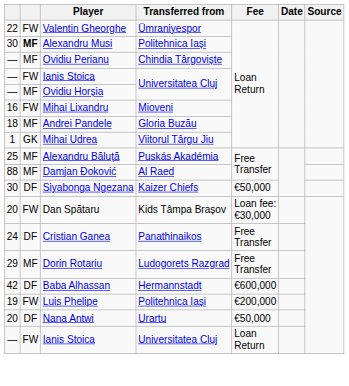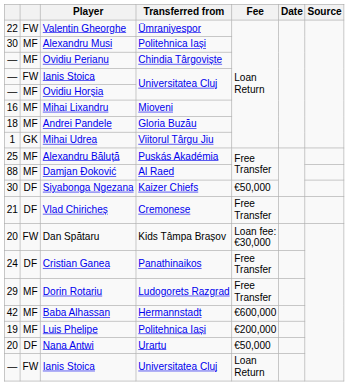 <table class="wikitable plainrowheaders sortable">
 <tr>
 <th></th>
 <th></th>
 <th scope=col><strong>Player</strong></th>
 <th><strong>Transferred from</strong></th>
 <th !scope=col; style="width: 65px;"><strong>Fee</strong></th>
 <th scope=col><strong>Date</strong></th>
 <th scope=col><strong>Source</strong></th>
 </tr>
 <tr>
 <td align=center>22</td>
 <td align=center data-sort-value="FW">FW</td>
 <td> <a href='#'>Valentin Gheorghe</a></td>
 <td> <a href='#'>Ümraniyespor</a></td>
 <td rowspan=8>Loan Return</td>
 <td rowspan=8></td>
 </tr>
 <tr>
 <td align=center>30</td>
-<td align=center data-sort-value="MF"><strong>MF</strong></td>
+<td align=center data-sort-value="MF">MF</td>
 <td> <a href='#'>Alexandru Musi</a></td>
 <td> <a href='#'>Politehnica Iași</a></td>
 </tr>
 <tr>
 <td align=center>—</td>
 <td align=center data-sort-value="MF">MF</td>
 <td> <a href='#'>Ovidiu Perianu</a></td>
 <td> <a href='#'>Chindia Târgoviște</a></td>
 </tr>
 <tr>
 <td align=center>—</td>
 <td align=center data-sort-value="FW">FW</td>
 <td> <a href='#'>Ianis Stoica</a></td>
 <td rowspan=2> <a href='#'>Universitatea Cluj</a></td>
 </tr>
 <tr>
 <td align=center>—</td>
 <td align=center data-sort-value="MF">MF</td>
 <td> <a href='#'>Ovidiu Horșia</a></td>
 </tr>
 <tr>
 <td align=center>16</td>
-<td align=center data-sort-value="FW">FW</td>
+<td align=center data-sort-value="MF">MF</td>
 <td> <a href='#'>Mihai Lixandru</a></td>
 <td> <a href='#'>Mioveni</a></td>
 </tr>
 <tr>
 <td align=center>18</td>
 <td align=center data-sort-value="MF">MF</td>
 <td> <a href='#'>Andrei Pandele</a></td>
 <td> <a href='#'>Gloria Buzău</a></td>
 </tr>
 <tr>
 <td align=center>1</td>
 <td align=center data-sort-value="GK">GK</td>
 <td> <a href='#'>Mihai Udrea</a></td>
 <td> <a href='#'>Viitorul Târgu Jiu</a></td>
 </tr>
 <tr>
 <td align=center>25</td>
 <td align=center data-sort-value="MF">MF</td>
 <td> <a href='#'>Alexandru Băluță</a></td>
 <td> <a href='#'>Puskás Akadémia</a></td>
 <td rowspan=2>Free Transfer</td>
 <td rowspan=3></td>
 <td></td>
 </tr>
 <tr>
 <td align=center>88</td>
 <td align=center data-sort-value="MF">MF</td>
 <td> <a href='#'>Damjan Đoković</a></td>
 <td> <a href='#'>Al Raed</a></td>
 <td></td>
 </tr>
 <tr>
 <td align=center>30</td>
 <td align=center data-sort-value="DF">DF</td>
 <td> <a href='#'>Siyabonga Ngezana</a></td>
 <td> <a href='#'>Kaizer Chiefs</a></td>
 <td>€50,000</td>
 <td></td>
 </tr>
 <tr>
+<td align=center>21</td>
+<td align=center data-sort-value="DF">DF</td>
+<td> <a href='#'>Vlad Chiricheș</a></td>
+<td> <a href='#'>Cremonese</a></td>
+<td>Free Transfer</td>
+<td></td>
+<td></td>
+</tr>
+<tr>
 <td align=center>20</td>
 <td align=center data-sort-value="FW">FW</td>
 <td> Dan Spătaru</td>
 <td> Kids Tâmpa Brașov</td>
 <td>Loan fee: €30,000</td>
 <td></td>
 </tr>
 <tr>
 <td align=center>24</td>
 <td align=center data-sort-value="DF">DF</td>
 <td> <a href='#'>Cristian Ganea</a></td>
 <td> <a href='#'>Panathinaikos</a></td>
 <td>Free Transfer</td>
 <td></td>
 </tr>
 <tr>
 <td align=center>29</td>
 <td align=center data-sort-value="MF">MF</td>
 <td> <a href='#'>Dorin Rotariu</a></td>
 <td> <a href='#'>Ludogorets Razgrad</a></td>
 <td>Free Transfer</td>
 <td></td>
 </tr>
 <tr>
 <td align=center>42</td>
-<td align=center data-sort-value="DF">DF</td>
+<td align=center data-sort-value="MF">MF</td>
 <td> <a href='#'>Baba Alhassan</a></td>
 <td> <a href='#'>Hermannstadt</a></td>
 <td>€600,000</td>
 <td></td>
 </tr>
 <tr>
 <td align=center>19</td>
-<td align=center data-sort-value="FW">FW</td>
+<td align=center data-sort-value="MF">MF</td>
 <td> <a href='#'>Luis Phelipe</a></td>
 <td> <a href='#'>Politehnica Iași</a></td>
 <td>€200,000</td>
 <td></td>
 </tr>
 <tr>
 <td align=center>20</td>
 <td align=center data-sort-value="DF">DF</td>
 <td> <a href='#'>Nana Antwi</a></td>
 <td> <a href='#'>Urartu</a></td>
 <td>€50,000</td>
 <td></td>
 </tr>
 <tr>
 <td align=center>—</td>
 <td align=center data-sort-value="FW">FW</td>
 <td> <a href='#'>Ianis Stoica</a></td>
 <td> <a href='#'>Universitatea Cluj</a></td>
 <td>Loan Return</td>
 <td></td>
 </tr>
 </table>
